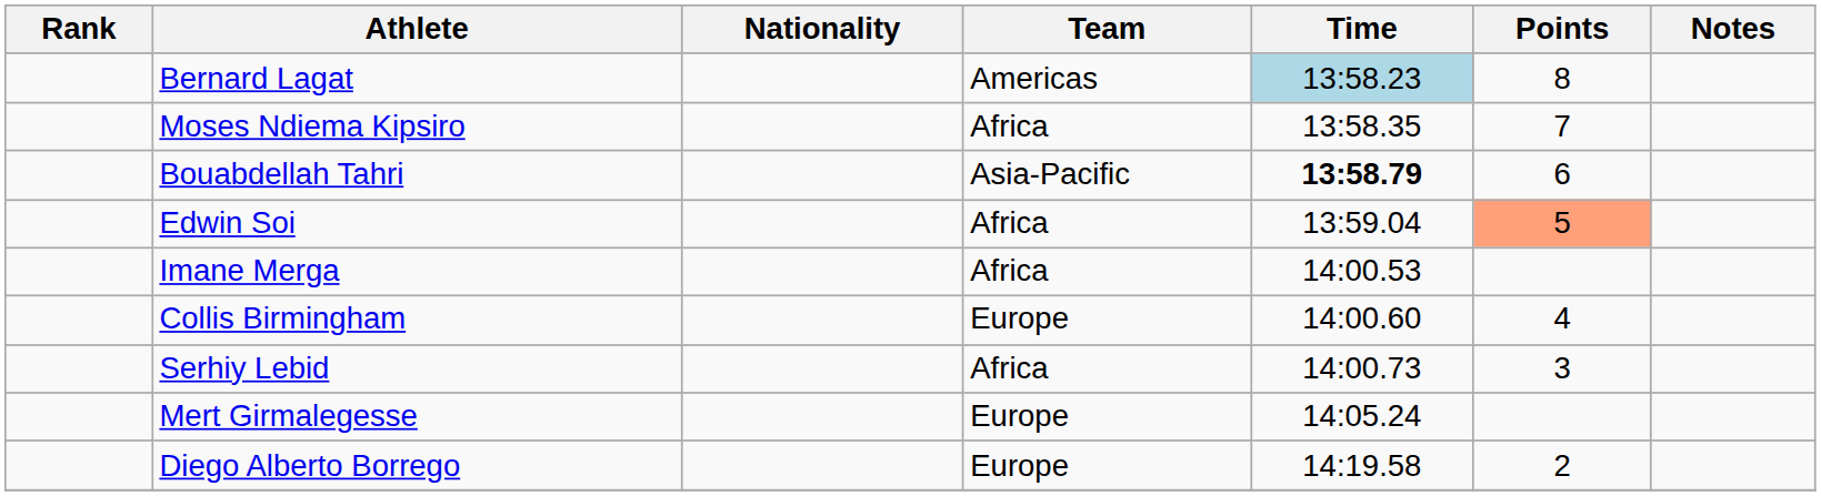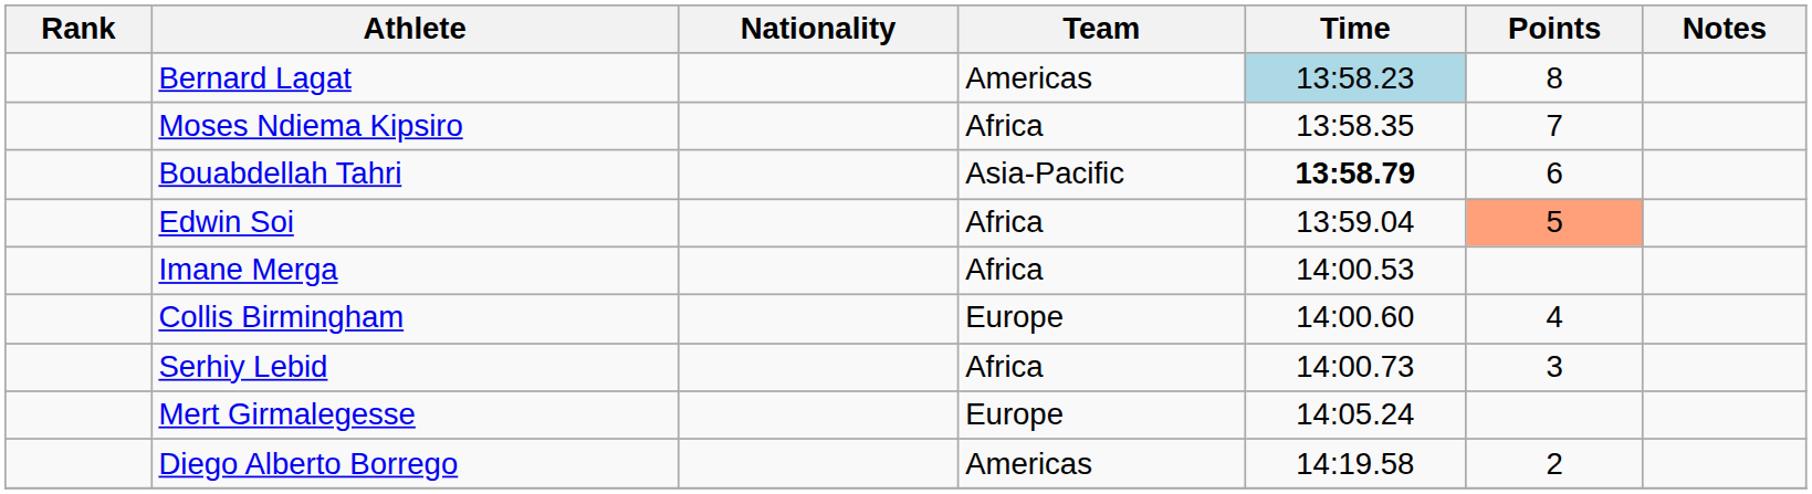 <table class="wikitable sortable" style="text-align:center" width="75%">
 <tr>
 <th>Rank</th>
 <th>Athlete</th>
 <th>Nationality</th>
 <th>Team</th>
 <th>Time</th>
 <th>Points</th>
 <th>Notes</th>
 </tr>
 <tr>
 <td></td>
 <td align="left"><a href='#'>Bernard Lagat</a></td>
 <td align=left></td>
 <td align=left>Americas</td>
 <td style="background: lightblue;">13:58.23</td>
 <td>8</td>
 <td></td>
 </tr>
 <tr>
 <td></td>
 <td align="left"><a href='#'>Moses Ndiema Kipsiro</a></td>
 <td align=left></td>
 <td align=left>Africa</td>
 <td>13:58.35</td>
 <td>7</td>
 <td></td>
 </tr>
 <tr>
 <td></td>
 <td align="left"><a href='#'>Bouabdellah Tahri</a></td>
 <td align=left></td>
 <td align=left>Asia-Pacific</td>
 <td><strong>13:58.79</strong></td>
 <td>6</td>
 <td></td>
 </tr>
 <tr>
 <td></td>
 <td align="left"><a href='#'>Edwin Soi</a></td>
 <td align=left></td>
 <td align=left>Africa</td>
 <td>13:59.04</td>
 <td style="background: lightsalmon;">5</td>
 <td></td>
 </tr>
 <tr>
 <td></td>
 <td align="left"><a href='#'>Imane Merga</a></td>
 <td align=left></td>
 <td align=left>Africa</td>
 <td>14:00.53</td>
 <td></td>
 <td></td>
 </tr>
 <tr>
 <td></td>
 <td align="left"><a href='#'>Collis Birmingham</a></td>
 <td align=left></td>
 <td align=left>Europe</td>
 <td>14:00.60</td>
 <td>4</td>
 <td></td>
 </tr>
 <tr>
 <td></td>
 <td align="left"><a href='#'>Serhiy Lebid</a></td>
 <td align=left></td>
 <td align=left>Africa</td>
 <td>14:00.73</td>
 <td>3</td>
 <td></td>
 </tr>
 <tr>
 <td></td>
 <td align="left"><a href='#'>Mert Girmalegesse</a></td>
 <td align=left></td>
 <td align=left>Europe</td>
 <td>14:05.24</td>
 <td></td>
 <td></td>
 </tr>
 <tr>
 <td></td>
 <td align="left"><a href='#'>Diego Alberto Borrego</a></td>
 <td align=left></td>
-<td align=left>Europe</td>
+<td align=left>Americas</td>
 <td>14:19.58</td>
 <td>2</td>
 <td></td>
 </tr>
 <tr>
 </tr>
 </table>
